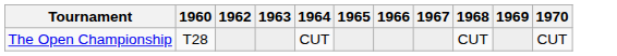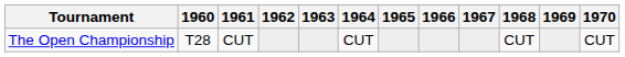 <table class="wikitable" style="font-size:95%;text-align:center;">
 <tr>
 <th>Tournament</th>
 <th>1960</th>
+<th>1961</th>
 <th>1962</th>
 <th>1963</th>
 <th>1964</th>
 <th>1965</th>
 <th>1966</th>
 <th>1967</th>
 <th>1968</th>
 <th>1969</th>
 <th>1970</th>
 </tr>
 <tr>
 <td align=left><a href='#'>The Open Championship</a></td>
 <td>T28</td>
+<td>CUT</td>
 <td style="background:#eeeeee;"></td>
 <td style="background:#eeeeee;"></td>
 <td>CUT</td>
 <td style="background:#eeeeee;"></td>
 <td style="background:#eeeeee;"></td>
 <td style="background:#eeeeee;"></td>
 <td>CUT</td>
 <td style="background:#eeeeee;"></td>
 <td>CUT</td>
 </tr>
 </table>
